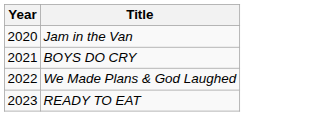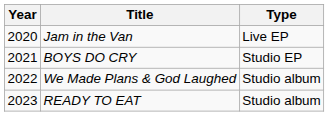 <table class="wikitable">
 <tr>
 <th>Year</th>
 <th>Title</th>
+<th>Type</th>
 </tr>
 <tr>
 <td>2020</td>
 <td><em>Jam in the Van</em></td>
+<td>Live EP</td>
 </tr>
 <tr>
 <td>2021</td>
 <td><em>BOYS DO CRY</em></td>
+<td>Studio EP</td>
 </tr>
 <tr>
 <td>2022</td>
 <td><em>We Made Plans & God Laughed</em></td>
+<td>Studio album</td>
 </tr>
 <tr>
 <td>2023</td>
 <td><em>READY TO EAT</em></td>
+<td>Studio album</td>
 </tr>
 </table>
